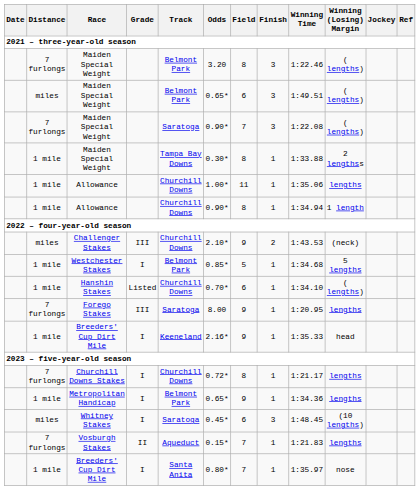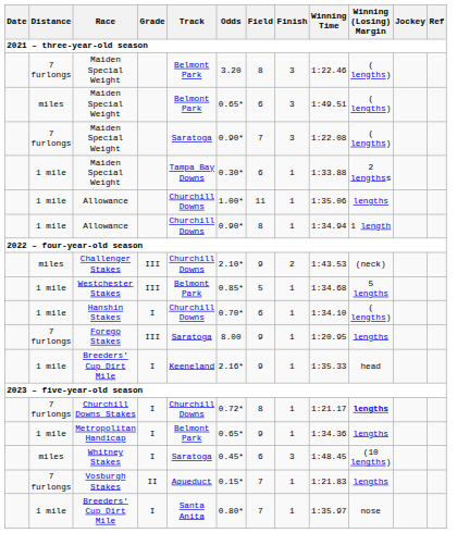 <table class = "wikitable sortable" style="text-align:center; width:97%; font-size:90%">
 <tr>
 <th scope="col">Date</th>
 <th scope="col">Distance</th>
 <th scope="col">Race</th>
 <th scope="col">Grade</th>
 <th scope="col">Track</th>
 <th scope="col">Odds</th>
 <th scope="col">Field</th>
 <th scope="col">Finish</th>
 <th scope="col">Winning<br>Time</th>
 <th scope="col">Winning<br>(Losing)<br>Margin</th>
 <th scope="col">Jockey</th>
 <th scope="col" class="unsortable">Ref</th>
 </tr>
 <tr style="background-color:white">
 <td align="left" colspan=12><strong>2021 – three-year-old season</strong></td>
 </tr>
 <tr>
 <td></td>
 <td> 7 furlongs</td>
 <td>Maiden Special Weight</td>
 <td></td>
 <td><a href='#'>Belmont Park</a></td>
 <td>3.20</td>
 <td>8</td>
 <td>3</td>
 <td>1:22.46</td>
 <td>  ( <a href='#'>lengths</a>)</td>
 <td></td>
 <td></td>
 </tr>
 <tr>
 <td></td>
 <td>  miles</td>
 <td>Maiden Special Weight</td>
 <td></td>
 <td><a href='#'>Belmont Park</a></td>
 <td>0.65*</td>
 <td>6</td>
 <td>3</td>
 <td>1:49.51</td>
 <td>  ( <a href='#'>lengths</a>)</td>
 <td></td>
 <td></td>
 </tr>
 <tr>
 <td></td>
 <td> 7 furlongs</td>
 <td>Maiden Special Weight</td>
 <td></td>
 <td><a href='#'>Saratoga</a></td>
 <td>0.90*</td>
 <td>7</td>
 <td>3</td>
 <td>1:22.08</td>
 <td>  ( <a href='#'>lengths</a>)</td>
 <td></td>
 <td></td>
 </tr>
 <tr>
 <td></td>
 <td> 1 mile</td>
 <td>Maiden Special Weight</td>
 <td></td>
 <td><a href='#'>Tampa Bay Downs</a></td>
 <td>0.30*</td>
-<td>8</td>
+<td>6</td>
 <td>1</td>
 <td>1:33.88</td>
 <td>2 <a href='#'>lengths</a>s</td>
 <td></td>
 <td></td>
 </tr>
 <tr>
 <td></td>
 <td> 1 mile</td>
 <td>Allowance</td>
 <td></td>
 <td><a href='#'>Churchill Downs</a></td>
 <td>1.00*</td>
 <td>11</td>
 <td>1</td>
 <td>1:35.06</td>
 <td>    <a href='#'>lengths</a></td>
 <td></td>
 <td></td>
 </tr>
 <tr>
 <td></td>
 <td> 1 mile</td>
 <td>Allowance</td>
 <td></td>
 <td><a href='#'>Churchill Downs</a></td>
 <td>0.90*</td>
 <td>8</td>
 <td>1</td>
 <td>1:34.94</td>
 <td>  1 <a href='#'>length</a></td>
 <td></td>
 <td></td>
 </tr>
 <tr style="background-color:white">
 <td align="left" colspan=12><strong>2022 – four-year-old season</strong></td>
 </tr>
 <tr>
 <td></td>
 <td>   miles</td>
 <td><a href='#'>Challenger Stakes</a></td>
 <td> III</td>
 <td><a href='#'>Churchill Downs</a></td>
 <td>2.10*</td>
 <td>9</td>
 <td>2</td>
 <td>1:43.53</td>
 <td>  (neck)</td>
 <td></td>
 <td></td>
 </tr>
 <tr>
 <td></td>
 <td> 1 mile</td>
 <td><a href='#'>Westchester Stakes</a></td>
-<td>I</td>
+<td> III</td>
 <td><a href='#'>Belmont Park</a></td>
 <td>0.85*</td>
 <td>5</td>
 <td>1</td>
 <td>1:34.68</td>
 <td> 5 <a href='#'>lengths</a></td>
 <td></td>
 <td></td>
 </tr>
 <tr>
 <td></td>
 <td> 1 mile</td>
 <td><a href='#'>Hanshin Stakes</a></td>
-<td> Listed</td>
+<td>I</td>
 <td><a href='#'>Churchill Downs</a></td>
 <td>0.70*</td>
 <td>6</td>
 <td>1</td>
 <td>1:34.10</td>
 <td>  ( <a href='#'>lengths</a>)</td>
 <td></td>
 <td></td>
 </tr>
 <tr>
 <td></td>
 <td> 7 furlongs</td>
 <td><a href='#'>Forego Stakes</a></td>
 <td> III</td>
 <td><a href='#'>Saratoga</a></td>
 <td>8.00</td>
 <td>9</td>
 <td>1</td>
 <td>1:20.95</td>
 <td>   <a href='#'>lengths</a></td>
 <td></td>
 <td></td>
 </tr>
 <tr>
 <td></td>
 <td> 1 mile</td>
 <td><a href='#'>Breeders' Cup Dirt Mile</a></td>
 <td>I</td>
 <td><a href='#'>Keeneland</a></td>
 <td>2.16*</td>
 <td>9</td>
 <td>1</td>
 <td>1:35.33</td>
 <td>  head</td>
 <td></td>
 <td></td>
 </tr>
 <tr style="background-color:white">
 <td align="left" colspan=12><strong>2023 – five-year-old season</strong></td>
 </tr>
 <tr>
 <td></td>
 <td> 7 furlongs</td>
 <td><a href='#'>Churchill Downs Stakes</a></td>
 <td>I</td>
 <td><a href='#'>Churchill Downs</a></td>
 <td>0.72*</td>
 <td>8</td>
 <td>1</td>
 <td>1:21.17</td>
-<td>    <a href='#'>lengths</a></td>
+<td><strong>    <a href='#'>lengths</a></strong></td>
 <td></td>
 <td></td>
 </tr>
 <tr>
 <td></td>
 <td> 1 mile</td>
 <td><a href='#'>Metropolitan Handicap</a></td>
 <td>I</td>
 <td><a href='#'>Belmont Park</a></td>
 <td>0.65*</td>
 <td>9</td>
 <td>1</td>
 <td>1:34.36</td>
 <td>  <a href='#'>lengths</a></td>
 <td></td>
 <td></td>
 </tr>
 <tr>
 <td></td>
 <td>  miles</td>
 <td><a href='#'>Whitney Stakes</a></td>
 <td>I</td>
 <td><a href='#'>Saratoga</a></td>
 <td>0.45*</td>
 <td>6</td>
 <td>3</td>
 <td>1:48.45</td>
 <td>  (10 <a href='#'>lengths</a>)</td>
 <td></td>
 <td></td>
 </tr>
 <tr>
 <td></td>
 <td> 7 furlongs</td>
 <td><a href='#'>Vosburgh Stakes</a></td>
 <td>II</td>
 <td><a href='#'>Aqueduct</a></td>
 <td>0.15*</td>
 <td>7</td>
 <td>1</td>
 <td>1:21.83</td>
 <td>  <a href='#'>lengths</a></td>
 <td></td>
 <td></td>
 </tr>
 <tr>
 <td></td>
 <td> 1 mile</td>
 <td><a href='#'>Breeders' Cup Dirt Mile</a></td>
 <td>I</td>
 <td><a href='#'>Santa Anita</a></td>
 <td>0.80*</td>
 <td>7</td>
 <td>1</td>
 <td>1:35.97</td>
 <td> nose</td>
 <td></td>
 <td></td>
 </tr>
 </table>
